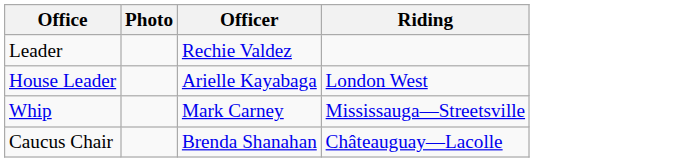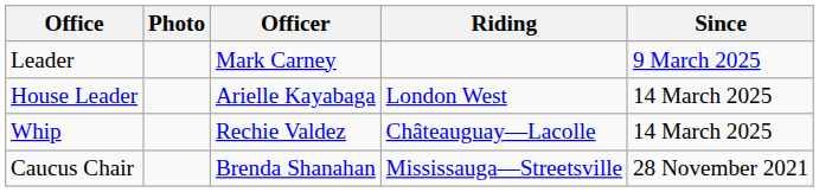 <table class="wikitable">
 <tr>
 <th>Office</th>
 <th>Photo</th>
 <th>Officer</th>
 <th>Riding</th>
+<th>Since</th>
 </tr>
 <tr>
 <td>Leader</td>
 <td></td>
-<td><a href='#'>Rechie Valdez</a></td>
+<td><a href='#'>Mark Carney</a></td>
 <td></td>
+<td><a href='#'>9 March 2025</a></td>
 </tr>
 <tr>
 <td><a href='#'>House Leader</a></td>
 <td></td>
 <td><a href='#'>Arielle Kayabaga</a></td>
 <td><a href='#'>London West</a></td>
+<td>14 March 2025</td>
 </tr>
 <tr>
 <td><a href='#'>Whip</a></td>
 <td></td>
-<td><a href='#'>Mark Carney</a></td>
-<td><a href='#'>Mississauga—Streetsville</a></td>
+<td><a href='#'>Rechie Valdez</a></td>
+<td><a href='#'>Châteauguay—Lacolle</a></td>
+<td>14 March 2025</td>
 </tr>
 <tr>
 <td>Caucus Chair</td>
 <td></td>
 <td><a href='#'>Brenda Shanahan</a></td>
-<td><a href='#'>Châteauguay—Lacolle</a></td>
+<td><a href='#'>Mississauga—Streetsville</a></td>
+<td>28 November 2021</td>
 </tr>
 </table>
